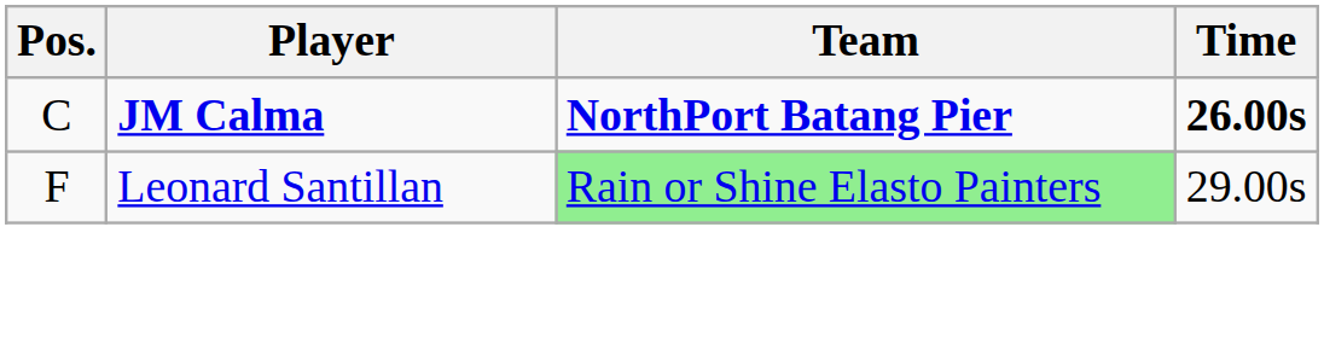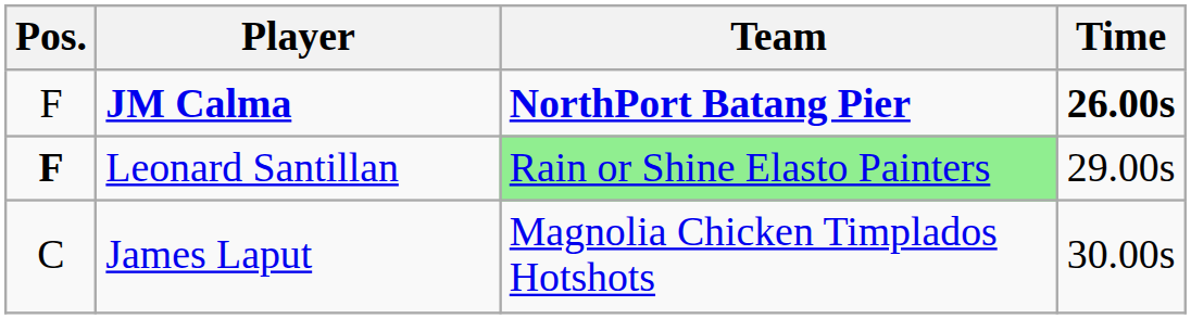 <table class="wikitable">
 <tr>
 <th>Pos.</th>
 <th style="width:150px;">Player</th>
 <th width=210px>Team</th>
 <th>Time</th>
 </tr>
 <tr>
-<td align=center>C</td>
+<td align=center>F</td>
 <td><strong><a href='#'>JM Calma</a></strong></td>
 <td><strong><a href='#'>NorthPort Batang Pier</a></strong></td>
 <td><strong>26.00s</strong></td>
 </tr>
 <tr>
-<td align=center>F</td>
+<td align=center><strong>F</strong></td>
 <td><a href='#'>Leonard Santillan</a></td>
 <td style="background: lightgreen;"><a href='#'>Rain or Shine Elasto Painters</a></td>
 <td>29.00s</td>
 </tr>
+<tr>
+<td align=center>C</td>
+<td><a href='#'>James Laput</a></td>
+<td><a href='#'>Magnolia Chicken Timplados Hotshots</a></td>
+<td>30.00s</td>
+</tr>
 </table>
